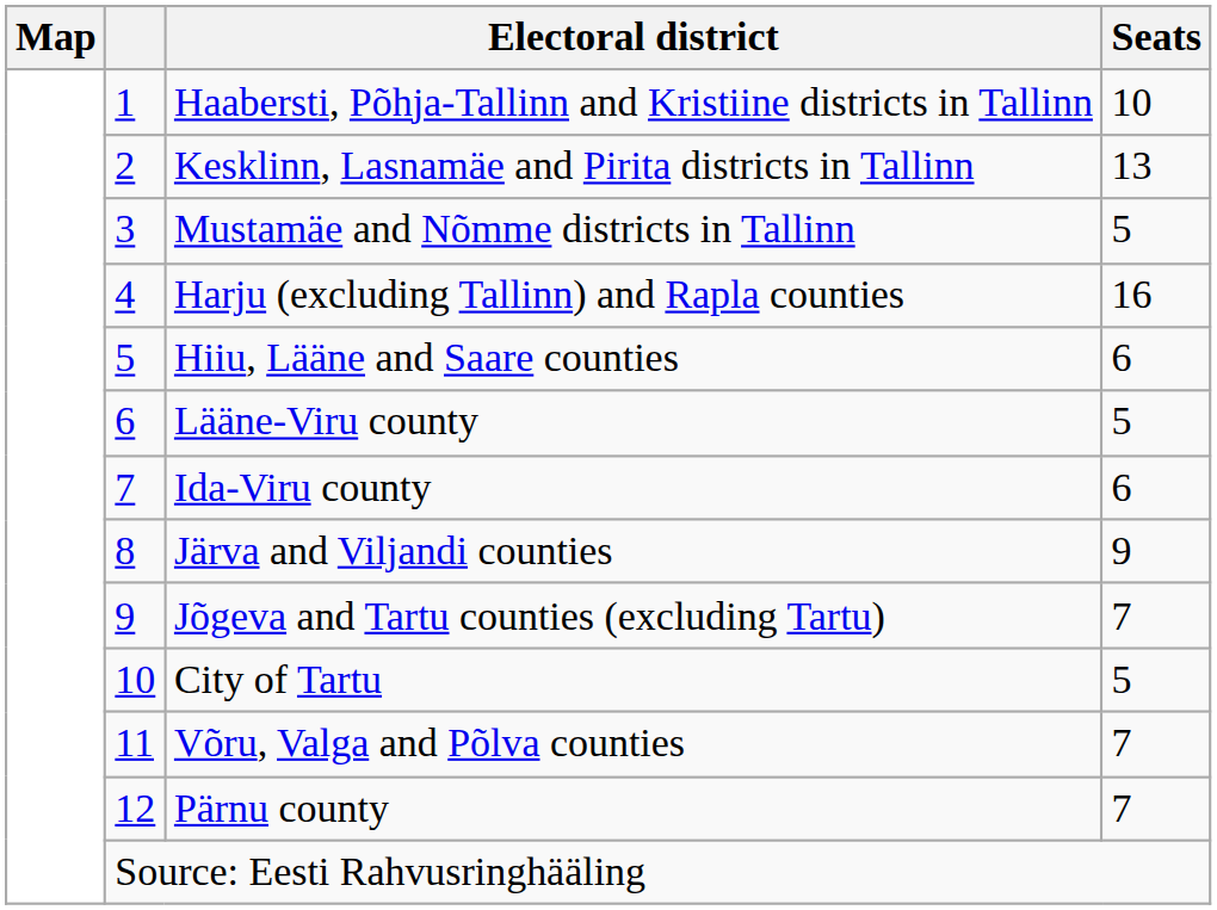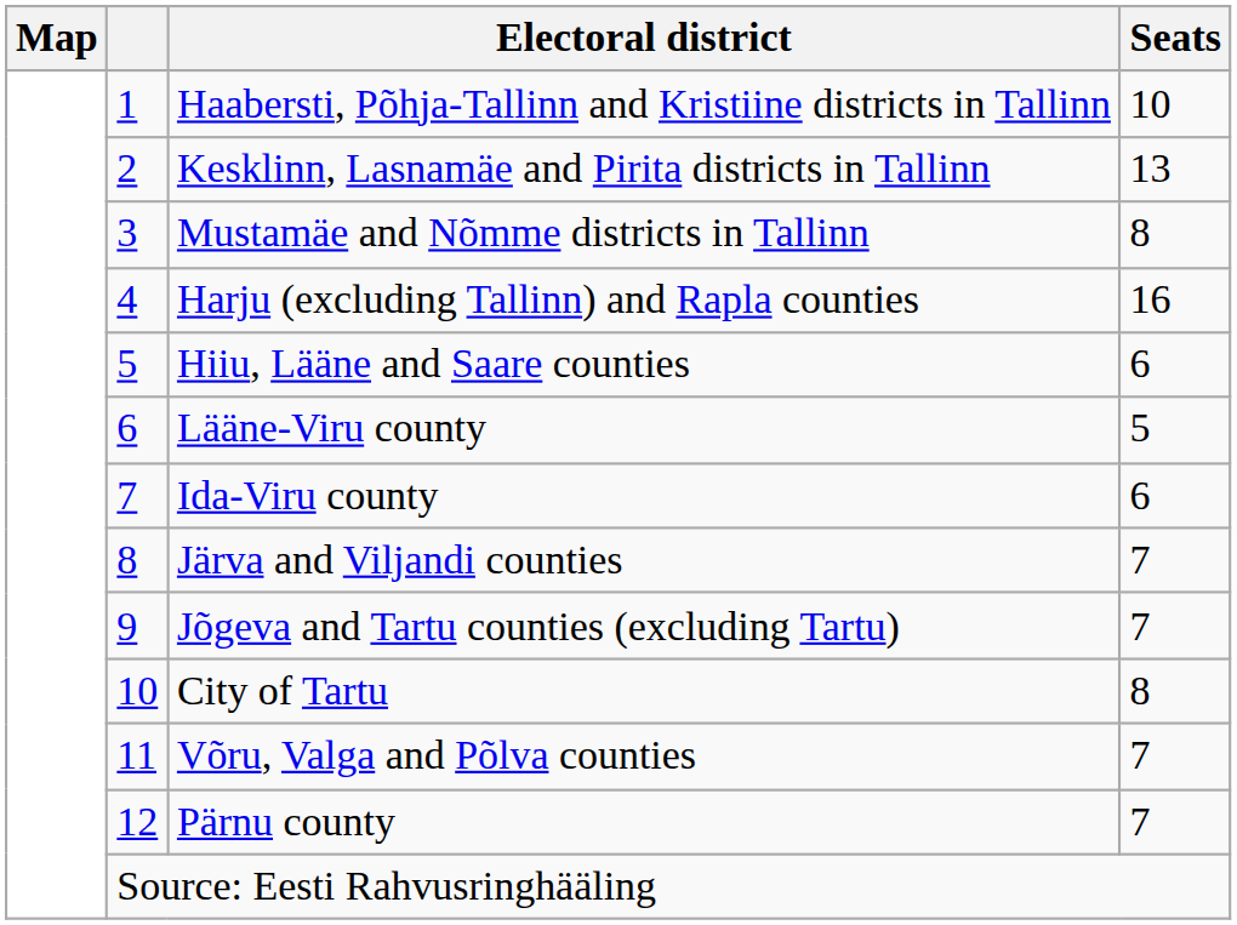 <table class="wikitable">
 <tr>
 <th>Map</th>
 <th></th>
 <th>Electoral district</th>
 <th>Seats</th>
 </tr>
 <tr>
 <td rowspan="17" style="background-color:white"></td>
 <td><a href='#'>1</a></td>
 <td><a href='#'>Haabersti</a>, <a href='#'>Põhja-Tallinn</a> and <a href='#'>Kristiine</a> districts in <a href='#'>Tallinn</a></td>
 <td>10</td>
 </tr>
 <tr>
 <td><a href='#'>2</a></td>
 <td><a href='#'>Kesklinn</a>, <a href='#'>Lasnamäe</a> and <a href='#'>Pirita</a> districts in <a href='#'>Tallinn</a></td>
 <td>13</td>
 </tr>
 <tr>
 <td><a href='#'>3</a></td>
 <td><a href='#'>Mustamäe</a> and <a href='#'>Nõmme</a> districts in <a href='#'>Tallinn</a></td>
-<td>5</td>
+<td>8</td>
 </tr>
 <tr>
 <td><a href='#'>4</a></td>
 <td><a href='#'>Harju</a> (excluding <a href='#'>Tallinn</a>) and <a href='#'>Rapla</a> counties</td>
 <td>16</td>
 </tr>
 <tr>
 <td><a href='#'>5</a></td>
 <td><a href='#'>Hiiu</a>, <a href='#'>Lääne</a> and <a href='#'>Saare</a> counties</td>
 <td>6</td>
 </tr>
 <tr>
 <td><a href='#'>6</a></td>
 <td><a href='#'>Lääne-Viru</a> county</td>
 <td>5</td>
 </tr>
 <tr>
 <td><a href='#'>7</a></td>
 <td><a href='#'>Ida-Viru</a> county</td>
 <td>6</td>
 </tr>
 <tr>
 <td><a href='#'>8</a></td>
 <td><a href='#'>Järva</a> and <a href='#'>Viljandi</a> counties</td>
-<td>9</td>
+<td>7</td>
 </tr>
 <tr>
 <td><a href='#'>9</a></td>
 <td><a href='#'>Jõgeva</a> and <a href='#'>Tartu</a> counties (excluding <a href='#'>Tartu</a>)</td>
 <td>7</td>
 </tr>
 <tr>
 <td><a href='#'>10</a></td>
 <td>City of <a href='#'>Tartu</a></td>
-<td>5</td>
+<td>8</td>
 </tr>
 <tr>
 <td><a href='#'>11</a></td>
 <td><a href='#'>Võru</a>, <a href='#'>Valga</a> and <a href='#'>Põlva</a> counties</td>
 <td>7</td>
 </tr>
 <tr>
 <td><a href='#'>12</a></td>
 <td><a href='#'>Pärnu</a> county</td>
 <td>7</td>
 </tr>
 <tr>
 <td colspan="3">Source: Eesti Rahvusringhääling</td>
 </tr>
 </table>
